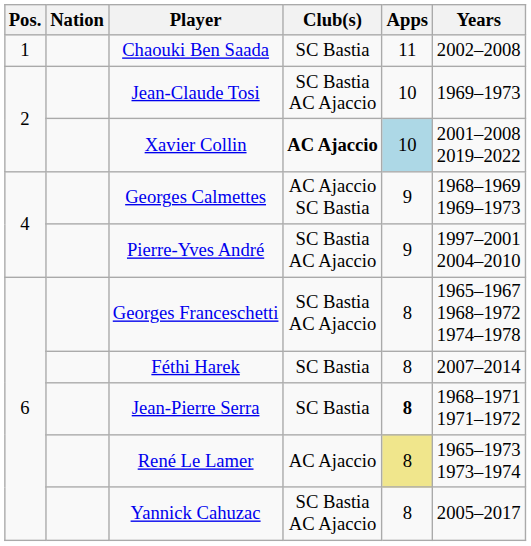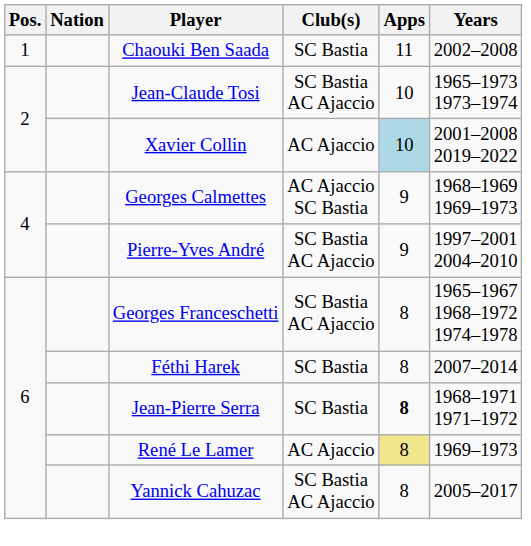 <table class="wikitable sortable" style="text-align:center; margin-left:1em; font-size:85%;">
 <tr>
 <th>Pos.</th>
 <th>Nation</th>
 <th>Player</th>
 <th>Club(s)</th>
 <th>Apps</th>
 <th>Years</th>
 </tr>
 <tr>
 <td>1</td>
 <td></td>
 <td><a href='#'>Chaouki Ben Saada</a></td>
 <td>SC Bastia</td>
 <td>11</td>
 <td>2002–2008</td>
 </tr>
 <tr>
 <td rowspan=2>2</td>
 <td></td>
 <td><a href='#'>Jean-Claude Tosi</a></td>
 <td>SC Bastia<br>AC Ajaccio</td>
 <td>10</td>
-<td>1969–1973</td>
+<td>1965–1973<br>1973–1974</td>
 </tr>
 <tr>
 <td></td>
 <td><a href='#'>Xavier Collin</a></td>
-<td><strong>AC Ajaccio</strong></td>
+<td>AC Ajaccio</td>
 <td style="background: lightblue;">10</td>
 <td>2001–2008<br>2019–2022</td>
 </tr>
 <tr>
 <td rowspan=2>4</td>
 <td></td>
 <td><a href='#'>Georges Calmettes</a></td>
 <td>AC Ajaccio<br>SC Bastia</td>
 <td>9</td>
 <td>1968–1969<br>1969–1973</td>
 </tr>
 <tr>
 <td></td>
 <td><a href='#'>Pierre-Yves André</a></td>
 <td>SC Bastia<br>AC Ajaccio</td>
 <td>9</td>
 <td>1997–2001<br>2004–2010</td>
 </tr>
 <tr>
 <td rowspan=5>6</td>
 <td></td>
 <td><a href='#'>Georges Franceschetti</a></td>
 <td>SC Bastia<br>AC Ajaccio</td>
 <td>8</td>
 <td>1965–1967<br>1968–1972<br>1974–1978</td>
 </tr>
 <tr>
 <td></td>
 <td><a href='#'>Féthi Harek</a></td>
 <td>SC Bastia</td>
 <td>8</td>
 <td>2007–2014</td>
 </tr>
 <tr>
 <td></td>
 <td><a href='#'>Jean-Pierre Serra</a></td>
 <td>SC Bastia</td>
 <td><strong>8</strong></td>
 <td>1968–1971<br>1971–1972</td>
 </tr>
 <tr>
 <td></td>
 <td><a href='#'>René Le Lamer</a></td>
 <td>AC Ajaccio</td>
 <td style="background: khaki;">8</td>
-<td>1965–1973<br>1973–1974</td>
+<td>1969–1973</td>
 </tr>
 <tr>
 <td></td>
 <td><a href='#'>Yannick Cahuzac</a></td>
 <td>SC Bastia<br>AC Ajaccio</td>
 <td>8</td>
 <td>2005–2017</td>
 </tr>
 </table>
